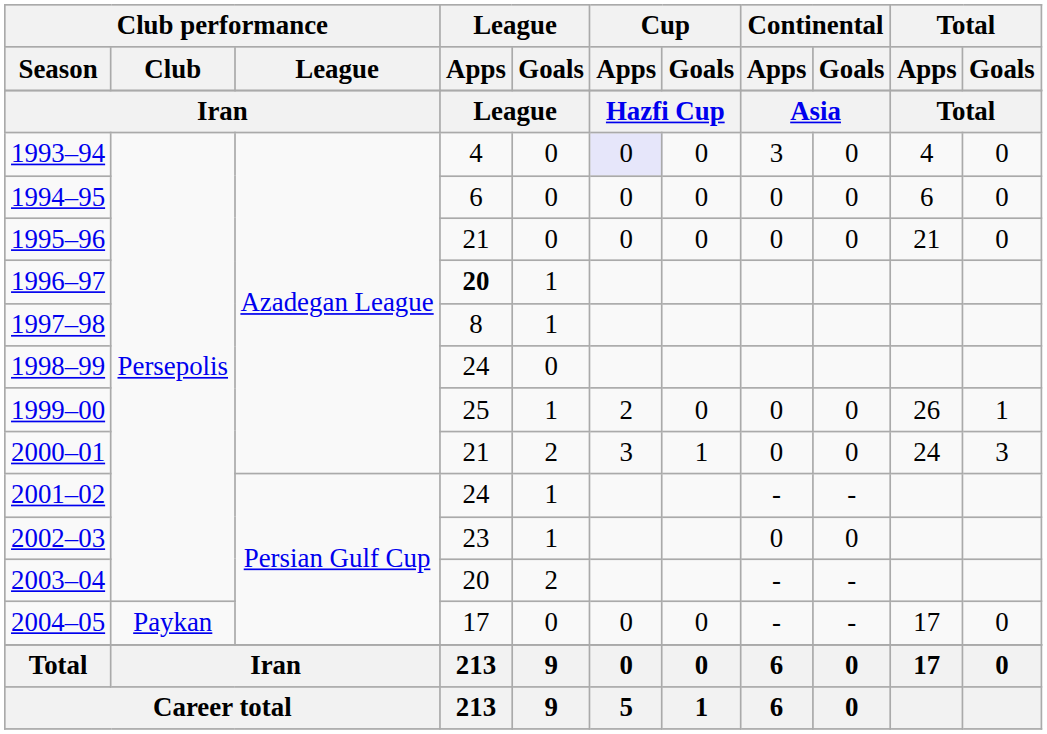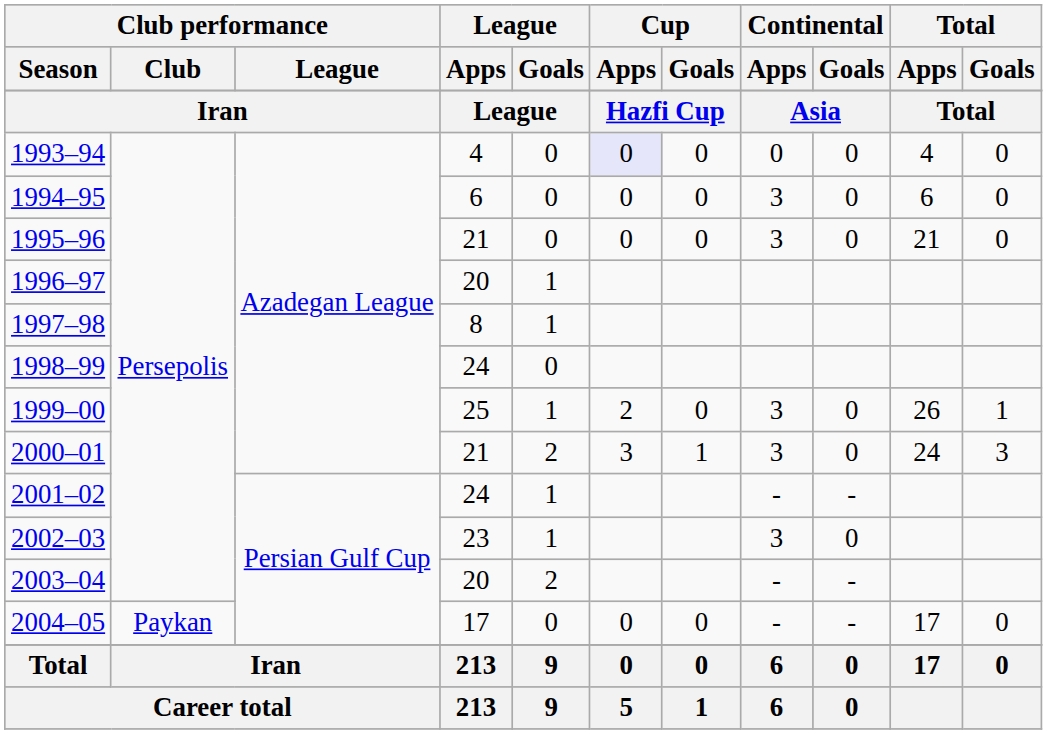 <table class="wikitable" style="text-align:center">
 <tr>
 <th colspan=3>Club performance</th>
 <th colspan=2>League</th>
 <th colspan=2>Cup</th>
 <th colspan=2>Continental</th>
 <th colspan=2>Total</th>
 </tr>
 <tr>
 <th>Season</th>
 <th>Club</th>
 <th>League</th>
 <th>Apps</th>
 <th>Goals</th>
 <th>Apps</th>
 <th>Goals</th>
 <th>Apps</th>
 <th>Goals</th>
 <th>Apps</th>
 <th>Goals</th>
 </tr>
 <tr>
 </tr>
 <tr>
 <th colspan=3>Iran</th>
 <th colspan=2>League</th>
 <th colspan=2><a href='#'>Hazfi Cup</a></th>
 <th colspan=2><a href='#'>Asia</a></th>
 <th colspan=2>Total</th>
 </tr>
 <tr>
 <td><a href='#'>1993–94</a></td>
 <td rowspan="11"><a href='#'>Persepolis</a></td>
 <td rowspan="8"><a href='#'>Azadegan League</a></td>
 <td>4</td>
 <td>0</td>
 <td style="background: lavender;">0</td>
 <td>0</td>
-<td>3</td>
+<td>0</td>
 <td>0</td>
 <td>4</td>
 <td>0</td>
 </tr>
 <tr>
 <td><a href='#'>1994–95</a></td>
 <td>6</td>
 <td>0</td>
 <td>0</td>
 <td>0</td>
-<td>0</td>
+<td>3</td>
 <td>0</td>
 <td>6</td>
 <td>0</td>
 </tr>
 <tr>
 <td><a href='#'>1995–96</a></td>
 <td>21</td>
 <td>0</td>
 <td>0</td>
 <td>0</td>
-<td>0</td>
+<td>3</td>
 <td>0</td>
 <td>21</td>
 <td>0</td>
 </tr>
 <tr>
 <td><a href='#'>1996–97</a></td>
-<td><strong>20</strong></td>
+<td>20</td>
 <td>1</td>
 <td></td>
 <td></td>
 <td></td>
 <td></td>
 <td></td>
 <td></td>
 </tr>
 <tr>
 <td><a href='#'>1997–98</a></td>
 <td>8</td>
 <td>1</td>
 <td></td>
 <td></td>
 <td></td>
 <td></td>
 <td></td>
 <td></td>
 </tr>
 <tr>
 <td><a href='#'>1998–99</a></td>
 <td>24</td>
 <td>0</td>
 <td></td>
 <td></td>
 <td></td>
 <td></td>
 <td></td>
 <td></td>
 </tr>
 <tr>
 <td><a href='#'>1999–00</a></td>
 <td>25</td>
 <td>1</td>
 <td>2</td>
 <td>0</td>
-<td>0</td>
+<td>3</td>
 <td>0</td>
 <td>26</td>
 <td>1</td>
 </tr>
 <tr>
 <td><a href='#'>2000–01</a></td>
 <td>21</td>
 <td>2</td>
 <td>3</td>
 <td>1</td>
-<td>0</td>
+<td>3</td>
 <td>0</td>
 <td>24</td>
 <td>3</td>
 </tr>
 <tr>
 <td><a href='#'>2001–02</a></td>
 <td rowspan="4"><a href='#'>Persian Gulf Cup</a></td>
 <td>24</td>
 <td>1</td>
 <td></td>
 <td></td>
 <td>-</td>
 <td>-</td>
 <td></td>
 <td></td>
 </tr>
 <tr>
 <td><a href='#'>2002–03</a></td>
 <td>23</td>
 <td>1</td>
 <td></td>
 <td></td>
-<td>0</td>
+<td>3</td>
 <td>0</td>
 <td></td>
 <td></td>
 </tr>
 <tr>
 <td><a href='#'>2003–04</a></td>
 <td>20</td>
 <td>2</td>
 <td></td>
 <td></td>
 <td>-</td>
 <td>-</td>
 <td></td>
 <td></td>
 </tr>
 <tr>
 <td><a href='#'>2004–05</a></td>
 <td><a href='#'>Paykan</a></td>
 <td>17</td>
 <td>0</td>
 <td>0</td>
 <td>0</td>
 <td>-</td>
 <td>-</td>
 <td>17</td>
 <td>0</td>
 </tr>
 <tr>
 </tr>
 <tr>
 <th rowspan=1>Total</th>
 <th colspan=2>Iran</th>
 <th>213</th>
 <th>9</th>
 <th>0</th>
 <th>0</th>
 <th>6</th>
 <th>0</th>
 <th>17</th>
 <th>0</th>
 </tr>
 <tr>
 <th colspan=3>Career total</th>
 <th>213</th>
 <th>9</th>
 <th>5</th>
 <th>1</th>
 <th>6</th>
 <th>0</th>
 <th></th>
 <th></th>
 </tr>
 </table>
